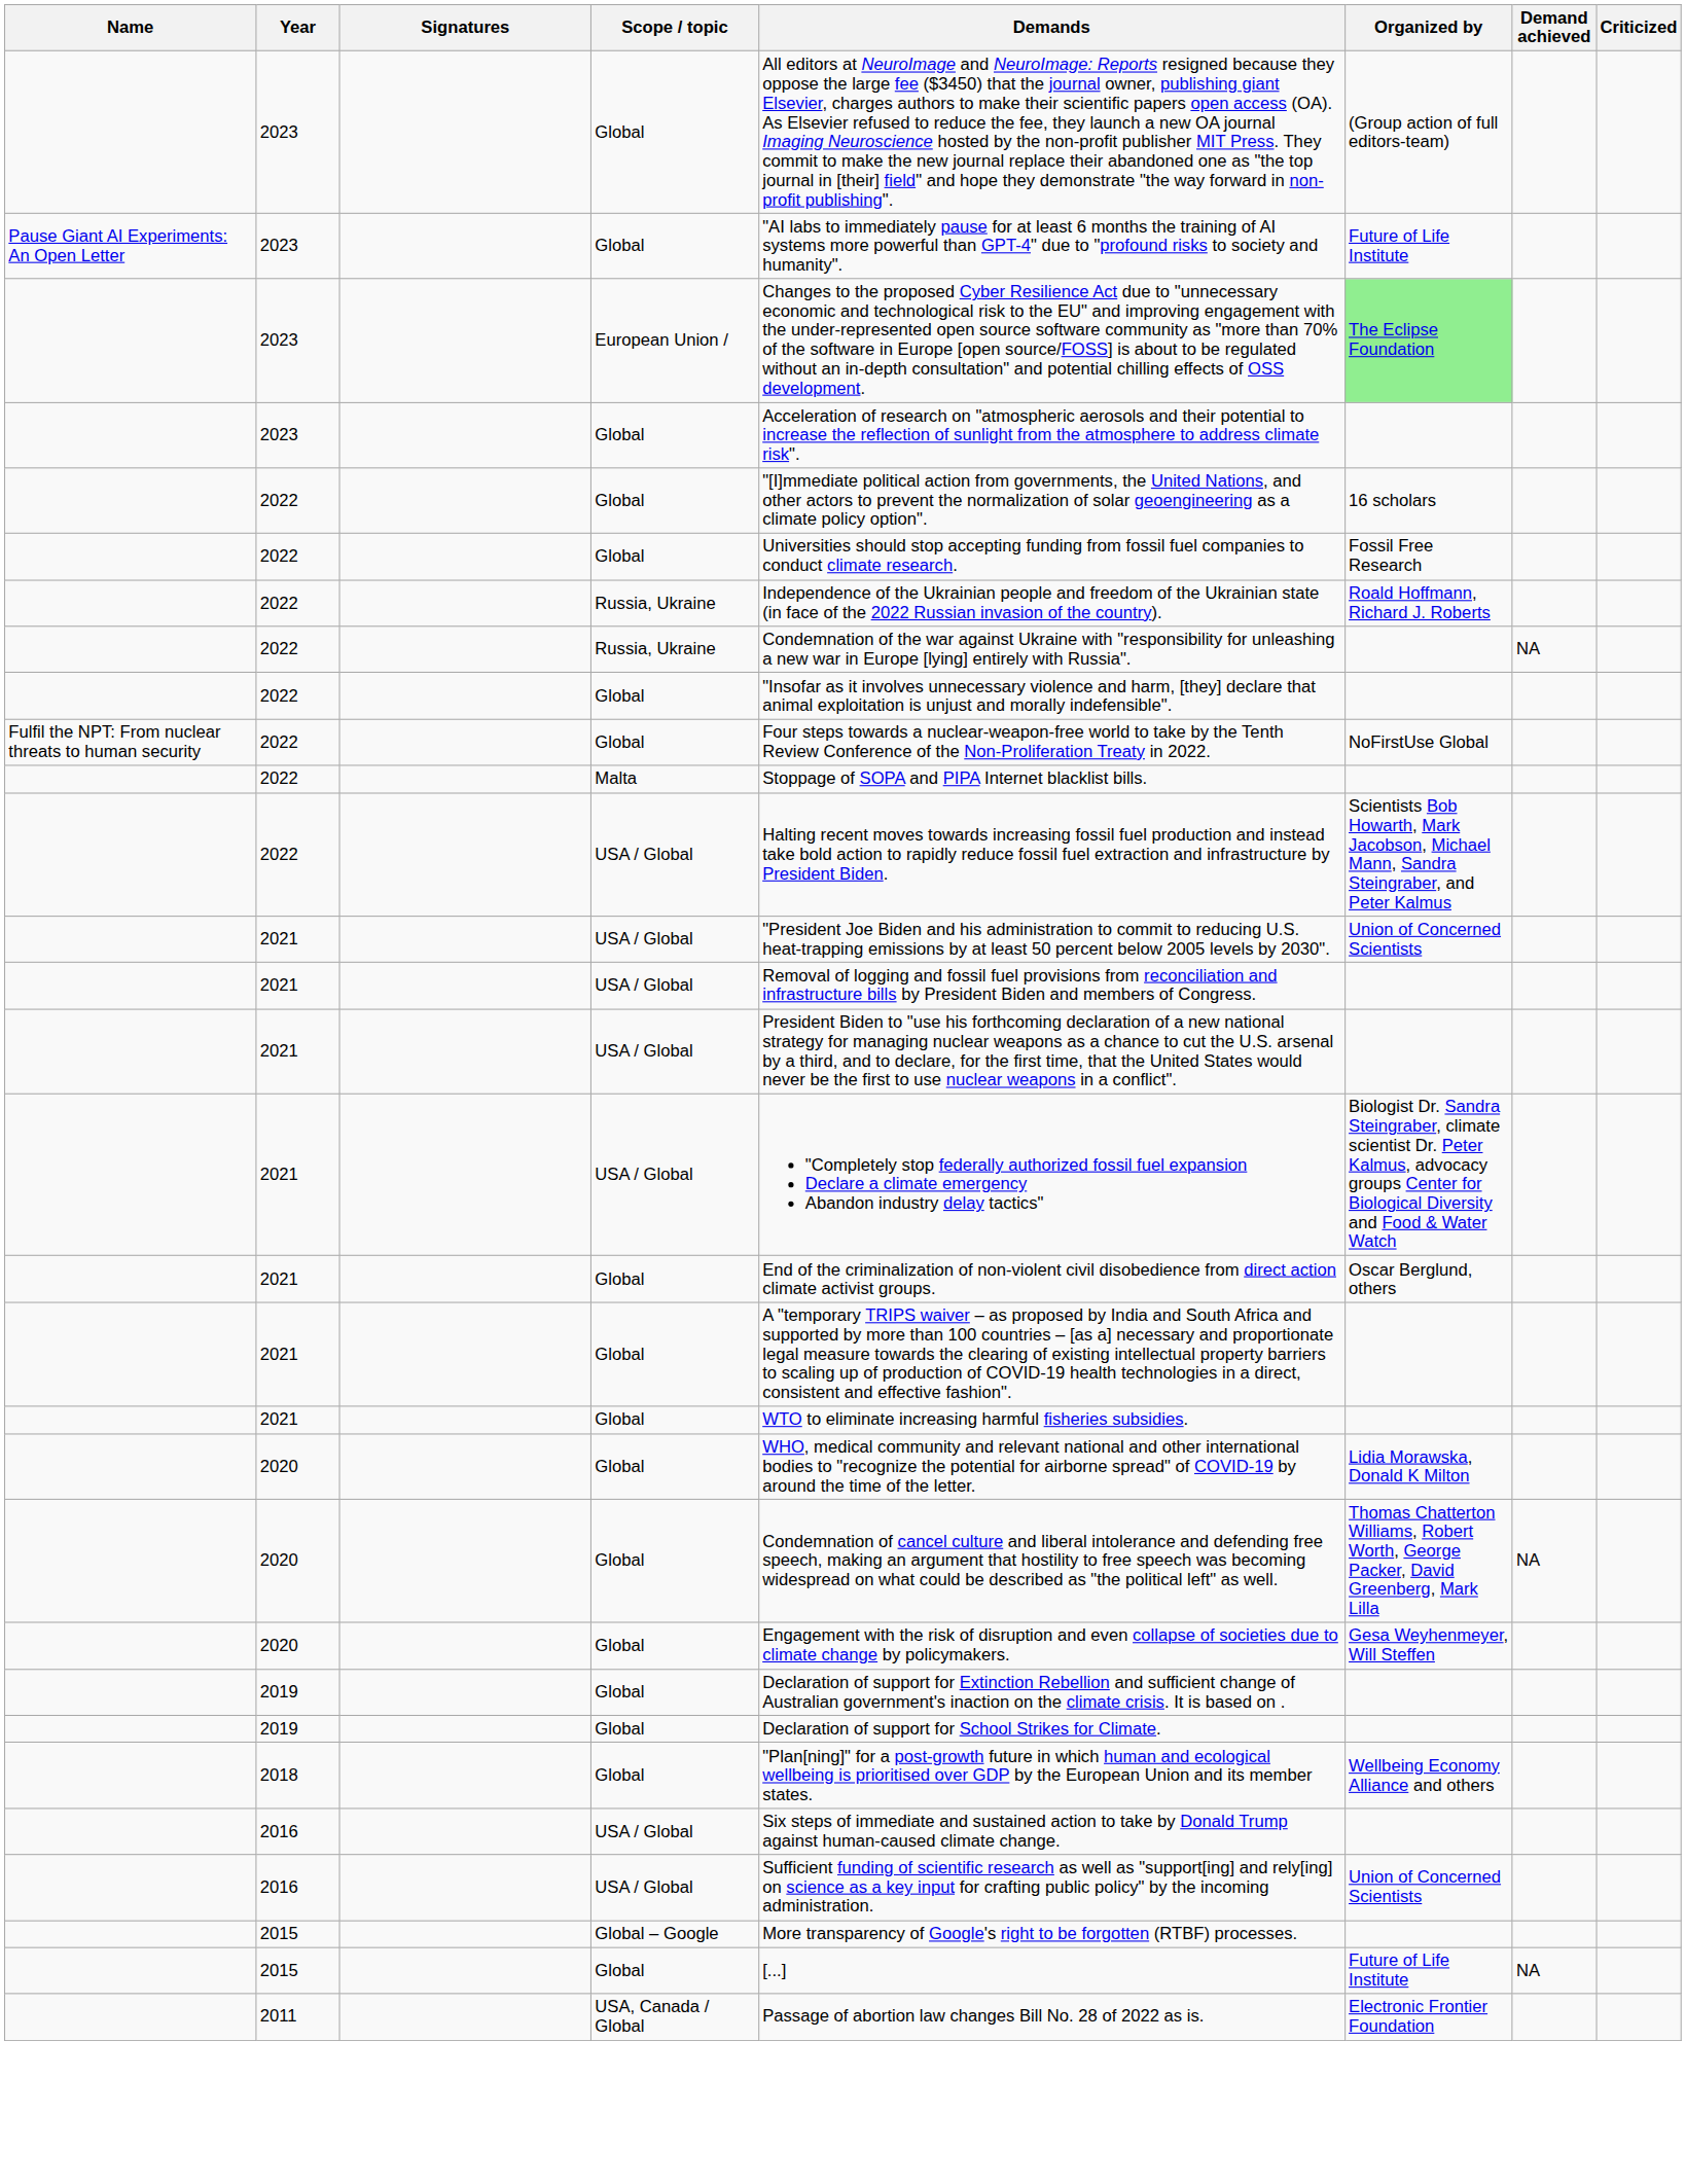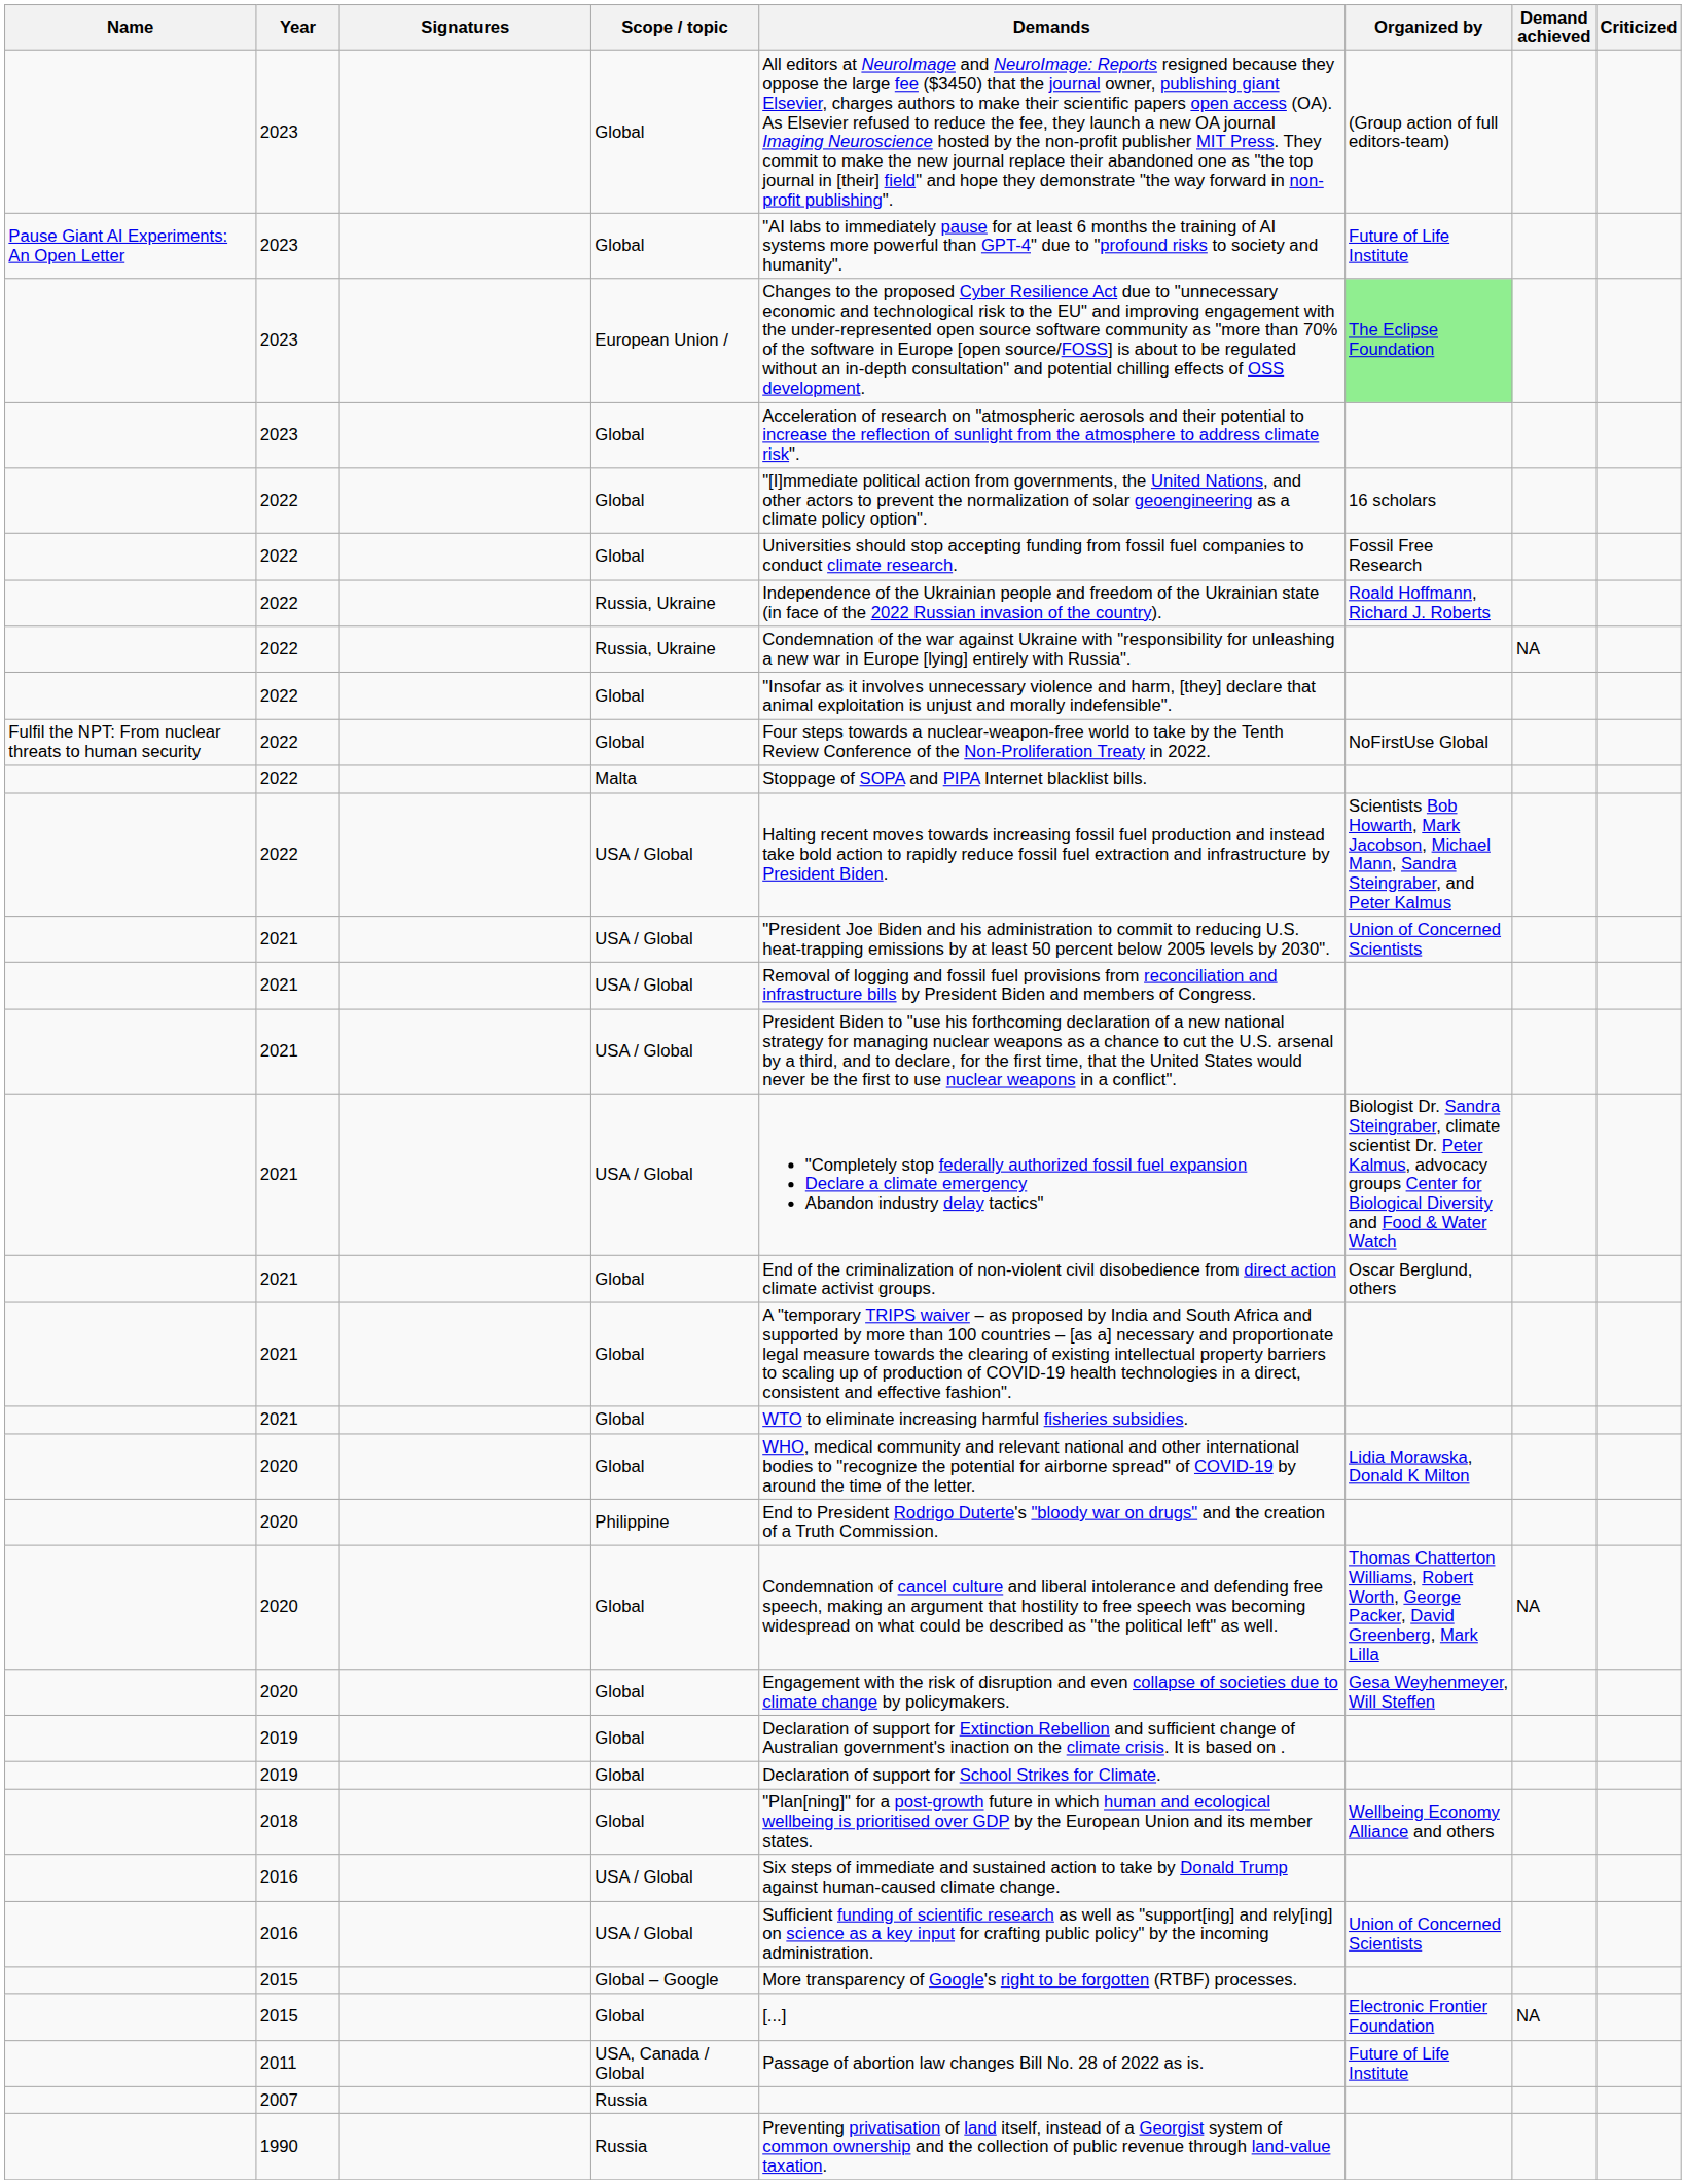 <table class="wikitable sortable">
 <tr>
 <th style="width:15%;">Name</th>
 <th style="width:5%;">Year</th>
 <th style="width:15%;">Signatures</th>
 <th style="width:10%;">Scope / topic</th>
 <th style="width:35%;" class=unsortable>Demands</th>
 <th style="width:10%;">Organized by</th>
 <th style="width:5%;">Demand achieved</th>
 <th style="width:5%;">Criticized</th>
 </tr>
 <tr>
 <td></td>
 <td>2023</td>
 <td></td>
 <td>Global</td>
 <td>All editors at <em><a href='#'>NeuroImage</a></em> and <em><a href='#'>NeuroImage: Reports</a></em> resigned because they oppose the large <a href='#'>fee</a> ($3450) that the <a href='#'>journal</a> owner, <a href='#'>publishing giant</a> <a href='#'>Elsevier</a>, charges authors to make their scientific papers <a href='#'>open access</a> (OA). As Elsevier refused to reduce the fee, they launch a new OA journal <em><a href='#'>Imaging Neuroscience</a></em> hosted by the non-profit publisher <a href='#'>MIT Press</a>. They commit to make the new journal replace their abandoned one as "the top journal in [their] <a href='#'>field</a>" and hope they demonstrate "the way forward in <a href='#'>non-profit publishing</a>".</td>
 <td>(Group action of full editors-team)</td>
 <td></td>
 <td></td>
 </tr>
 <tr>
 <td><a href='#'>Pause Giant AI Experiments: An Open Letter</a></td>
 <td>2023</td>
 <td></td>
 <td>Global</td>
 <td>"AI labs to immediately <a href='#'>pause</a> for at least 6 months the training of AI systems more powerful than <a href='#'>GPT-4</a>" due to "<a href='#'>profound risks</a> to society and humanity".</td>
 <td><a href='#'>Future of Life Institute</a></td>
 <td></td>
 <td></td>
 </tr>
 <tr>
 <td></td>
 <td>2023</td>
 <td></td>
 <td>European Union / </td>
 <td>Changes to the proposed <a href='#'>Cyber Resilience Act</a> due to "unnecessary economic and technological risk to the EU" and improving engagement with the under-represented open source software community as "more than 70% of the software in Europe [open source/<a href='#'>FOSS</a>] is about to be regulated without an in-depth consultation" and potential chilling effects of <a href='#'>OSS development</a>.</td>
 <td style="background: lightgreen;"><a href='#'>The Eclipse Foundation</a></td>
 <td></td>
 <td></td>
 </tr>
 <tr>
 <td></td>
 <td>2023</td>
 <td></td>
 <td>Global</td>
 <td>Acceleration of research on "atmospheric aerosols and their potential to <a href='#'>increase the reflection of sunlight from the atmosphere to address climate risk</a>".</td>
 <td></td>
 <td></td>
 <td></td>
 </tr>
 <tr>
 <td></td>
 <td>2022</td>
 <td></td>
 <td>Global</td>
 <td>"[I]mmediate political action from governments, the <a href='#'>United Nations</a>, and other actors to prevent the normalization of solar <a href='#'>geoengineering</a> as a climate policy option".</td>
 <td>16 scholars</td>
 <td></td>
 <td></td>
 </tr>
 <tr>
 <td></td>
 <td>2022</td>
 <td></td>
 <td>Global</td>
 <td>Universities should stop accepting funding from fossil fuel companies to conduct <a href='#'>climate research</a>.</td>
 <td>Fossil Free Research</td>
 <td></td>
 <td></td>
 </tr>
 <tr>
 <td></td>
 <td>2022</td>
 <td></td>
 <td>Russia, Ukraine</td>
 <td>Independence of the Ukrainian people and freedom of the Ukrainian state (in face of the <a href='#'>2022 Russian invasion of the country</a>).</td>
 <td><a href='#'>Roald Hoffmann</a>, <a href='#'>Richard J. Roberts</a></td>
 <td></td>
 <td></td>
 </tr>
 <tr>
 <td></td>
 <td>2022</td>
 <td></td>
 <td>Russia, Ukraine</td>
 <td>Condemnation of the war against Ukraine with "responsibility for unleashing a new war in Europe [lying] entirely with Russia".</td>
 <td></td>
 <td>NA</td>
 <td></td>
 </tr>
 <tr>
 <td></td>
 <td>2022</td>
 <td></td>
 <td>Global</td>
 <td>"Insofar as it involves unnecessary violence and harm, [they] declare that animal exploitation is unjust and morally indefensible".</td>
 <td></td>
 <td></td>
 <td></td>
 </tr>
 <tr>
 <td>Fulfil the NPT: From nuclear threats to human security</td>
 <td>2022</td>
 <td></td>
 <td>Global</td>
 <td>Four steps towards a nuclear-weapon-free world to take by the Tenth Review Conference of the <a href='#'>Non-Proliferation Treaty</a> in 2022.</td>
 <td>NoFirstUse Global</td>
 <td></td>
 <td></td>
 </tr>
 <tr>
 <td></td>
 <td>2022</td>
 <td></td>
 <td>Malta</td>
 <td>Stoppage of <a href='#'>SOPA</a> and <a href='#'>PIPA</a> Internet blacklist bills.</td>
 <td></td>
 <td></td>
 <td></td>
 </tr>
 <tr>
 <td></td>
 <td>2022</td>
 <td></td>
 <td>USA / Global</td>
 <td>Halting recent moves towards increasing fossil fuel production and instead take bold action to rapidly reduce fossil fuel extraction and infrastructure by <a href='#'>President Biden</a>.</td>
 <td>Scientists <a href='#'>Bob Howarth</a>, <a href='#'>Mark Jacobson</a>, <a href='#'>Michael Mann</a>, <a href='#'>Sandra Steingraber</a>, and <a href='#'>Peter Kalmus</a></td>
 <td></td>
 <td></td>
 </tr>
 <tr>
 <td></td>
 <td>2021</td>
 <td></td>
 <td>USA / Global</td>
 <td>"President Joe Biden and his administration to commit to reducing U.S. heat-trapping emissions by at least 50 percent below 2005 levels by 2030".</td>
 <td><a href='#'>Union of Concerned Scientists</a></td>
 <td></td>
 <td></td>
 </tr>
 <tr>
 <td></td>
 <td>2021</td>
 <td></td>
 <td>USA / Global</td>
 <td>Removal of logging and fossil fuel provisions from <a href='#'>reconciliation and infrastructure bills</a> by President Biden and members of Congress.</td>
 <td></td>
 <td></td>
 <td></td>
 </tr>
 <tr>
 <td></td>
 <td>2021</td>
 <td></td>
 <td>USA / Global</td>
 <td>President Biden to "use his forthcoming declaration of a new national strategy for managing nuclear weapons as a chance to cut the U.S. arsenal by a third, and to declare, for the first time, that the United States would never be the first to use <a href='#'>nuclear weapons</a> in a conflict".</td>
 <td></td>
 <td></td>
 <td></td>
 </tr>
 <tr>
 <td></td>
 <td>2021</td>
 <td></td>
 <td>USA / Global</td>
 <td><br><ul><li>"Completely stop <a href='#'>federally authorized fossil fuel expansion</a></li><li><a href='#'>Declare a climate emergency</a></li><li>Abandon industry <a href='#'>delay</a> tactics"</li></ul></td>
 <td>Biologist Dr. <a href='#'>Sandra Steingraber</a>, climate scientist Dr. <a href='#'>Peter Kalmus</a>, advocacy groups <a href='#'>Center for Biological Diversity</a> and <a href='#'>Food & Water Watch</a></td>
 <td></td>
 <td></td>
 </tr>
 <tr>
 <td></td>
 <td>2021</td>
 <td></td>
 <td>Global</td>
 <td>End of the criminalization of non-violent civil disobedience from <a href='#'>direct action</a> climate activist groups.</td>
 <td>Oscar Berglund, others</td>
 <td></td>
 <td></td>
 </tr>
 <tr>
 <td></td>
 <td>2021</td>
 <td></td>
 <td>Global</td>
 <td>A "temporary <a href='#'>TRIPS waiver</a> – as proposed by India and South Africa and supported by more than 100 countries – [as a] necessary and proportionate legal measure towards the clearing of existing intellectual property barriers to scaling up of production of COVID-19 health technologies in a direct, consistent and effective fashion".</td>
 <td></td>
 <td></td>
 <td></td>
 </tr>
 <tr>
 <td></td>
 <td>2021</td>
 <td></td>
 <td>Global</td>
 <td><a href='#'>WTO</a> to eliminate increasing harmful <a href='#'>fisheries subsidies</a>.</td>
 <td></td>
 <td></td>
 <td></td>
 </tr>
 <tr>
 <td></td>
 <td>2020</td>
 <td></td>
 <td>Global</td>
 <td><a href='#'>WHO</a>, medical community and relevant national and other international bodies to "recognize the potential for airborne spread" of <a href='#'>COVID-19</a> by around the time of the letter.</td>
 <td><a href='#'>Lidia Morawska</a>, <a href='#'>Donald K Milton</a></td>
 <td></td>
 <td></td>
 </tr>
 <tr>
 <td></td>
 <td>2020</td>
 <td></td>
+<td>Philippine</td>
+<td>End to President <a href='#'>Rodrigo Duterte</a>'s <a href='#'>"bloody war on drugs"</a> and the creation of a Truth Commission.</td>
+<td></td>
+<td></td>
+<td></td>
+</tr>
+<tr>
+<td></td>
+<td>2020</td>
+<td></td>
 <td>Global</td>
 <td>Condemnation of <a href='#'>cancel culture</a> and liberal intolerance and defending free speech, making an argument that hostility to free speech was becoming widespread on what could be described as "the political left" as well.</td>
 <td><a href='#'>Thomas Chatterton Williams</a>, <a href='#'>Robert Worth</a>, <a href='#'>George Packer</a>, <a href='#'>David Greenberg</a>, <a href='#'>Mark Lilla</a></td>
 <td>NA</td>
 <td></td>
 </tr>
 <tr>
 <td></td>
 <td>2020</td>
 <td></td>
 <td>Global</td>
 <td>Engagement with the risk of disruption and even <a href='#'>collapse of societies due to climate change</a> by policymakers.</td>
 <td><a href='#'>Gesa Weyhenmeyer</a>, <a href='#'>Will Steffen</a></td>
 <td></td>
 <td></td>
 </tr>
 <tr>
 <td></td>
 <td>2019</td>
 <td></td>
 <td>Global</td>
 <td>Declaration of support for <a href='#'>Extinction Rebellion</a> and sufficient change of Australian government's inaction on the <a href='#'>climate crisis</a>. It is based on .</td>
 <td></td>
 <td></td>
 <td></td>
 </tr>
 <tr>
 <td></td>
 <td>2019</td>
 <td></td>
 <td>Global</td>
 <td>Declaration of support for <a href='#'>School Strikes for Climate</a>.</td>
 <td></td>
 <td></td>
 <td></td>
 </tr>
 <tr>
 <td></td>
 <td>2018</td>
 <td></td>
 <td>Global</td>
 <td>"Plan[ning]" for a <a href='#'>post-growth</a> future in which <a href='#'>human and ecological wellbeing is prioritised over GDP</a> by the European Union and its member states.</td>
 <td><a href='#'>Wellbeing Economy Alliance</a> and others</td>
 <td></td>
 <td></td>
 </tr>
 <tr>
 <td></td>
 <td>2016</td>
 <td></td>
 <td>USA / Global</td>
 <td>Six steps of immediate and sustained action to take by <a href='#'>Donald Trump</a> against human-caused climate change.</td>
 <td></td>
 <td></td>
 <td></td>
 </tr>
 <tr>
 <td></td>
 <td>2016</td>
 <td></td>
 <td>USA / Global</td>
 <td>Sufficient <a href='#'>funding of scientific research</a> as well as "support[ing] and rely[ing] on <a href='#'>science as a key input</a> for crafting public policy" by the incoming administration.</td>
 <td><a href='#'>Union of Concerned Scientists</a></td>
 <td></td>
 <td></td>
 </tr>
 <tr>
 <td></td>
 <td>2015</td>
 <td></td>
 <td>Global – Google</td>
 <td>More transparency of <a href='#'>Google</a>'s <a href='#'>right to be forgotten</a> (RTBF) processes.</td>
 <td></td>
 <td></td>
 <td></td>
 </tr>
 <tr>
 <td></td>
 <td>2015</td>
 <td></td>
 <td>Global</td>
 <td>[...]</td>
-<td><a href='#'>Future of Life Institute</a></td>
+<td><a href='#'>Electronic Frontier Foundation</a></td>
 <td>NA</td>
 <td></td>
 </tr>
 <tr>
 <td></td>
 <td>2011</td>
 <td></td>
 <td>USA, Canada / Global</td>
 <td>Passage of abortion law changes Bill No. 28 of 2022 as is.</td>
-<td><a href='#'>Electronic Frontier Foundation</a></td>
+<td><a href='#'>Future of Life Institute</a></td>
+<td></td>
+<td></td>
+</tr>
+<tr>
+<td></td>
+<td>2007</td>
+<td></td>
+<td>Russia</td>
+<td></td>
+<td></td>
+<td></td>
+<td></td>
+</tr>
+<tr>
+<td></td>
+<td>1990</td>
+<td></td>
+<td>Russia</td>
+<td>Preventing <a href='#'>privatisation</a> of <a href='#'>land</a> itself, instead of a <a href='#'>Georgist</a> system of <a href='#'>common ownership</a> and the collection of public revenue through <a href='#'>land-value taxation</a>.</td>
+<td></td>
 <td></td>
 <td></td>
 </tr>
 </table>
